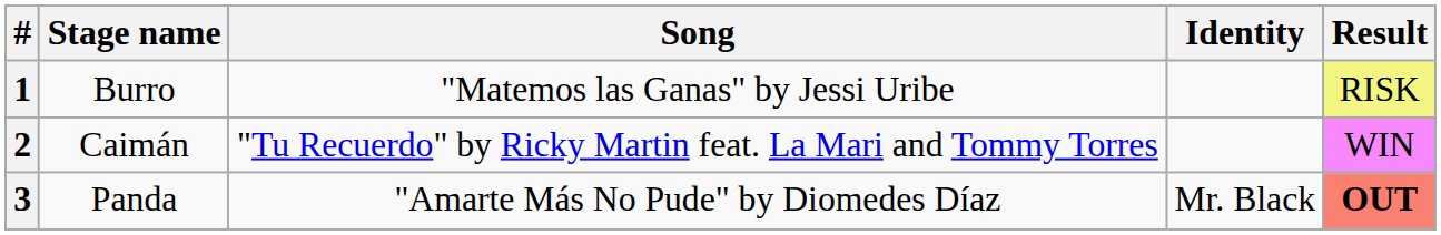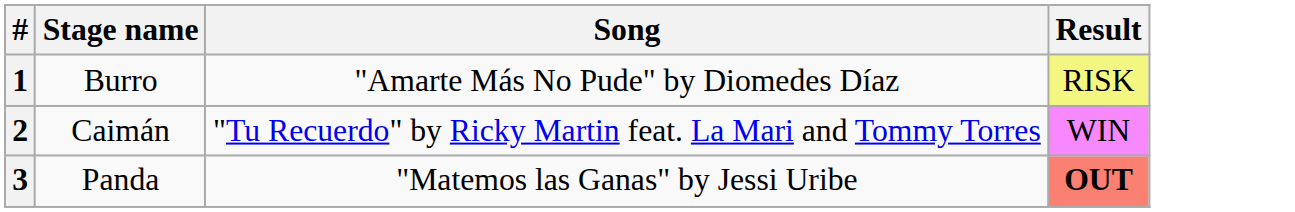 <table class="wikitable plainrowheaders" style="text-align: center">
 <tr>
 <th>#</th>
 <th>Stage name</th>
 <th>Song</th>
-<th>Identity</th>
 <th>Result</th>
 </tr>
 <tr>
 <th>1</th>
 <td>Burro</td>
-<td>"Matemos las Ganas" by Jessi Uribe</td>
-<td></td>
+<td>"Amarte Más No Pude" by Diomedes Díaz</td>
 <td bgcolor=#F3F781>RISK</td>
 </tr>
 <tr>
 <th>2</th>
 <td>Caimán</td>
 <td>"<a href='#'>Tu Recuerdo</a>" by <a href='#'>Ricky Martin</a> feat. <a href='#'>La Mari</a> and <a href='#'>Tommy Torres</a></td>
-<td></td>
 <td bgcolor=#F888FD>WIN</td>
 </tr>
 <tr>
 <th>3</th>
 <td>Panda</td>
-<td>"Amarte Más No Pude" by Diomedes Díaz</td>
-<td>Mr. Black</td>
+<td>"Matemos las Ganas" by Jessi Uribe</td>
 <td bgcolor=salmon><strong>OUT</strong></td>
 </tr>
 </table>
